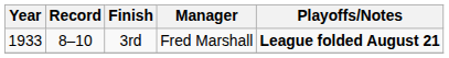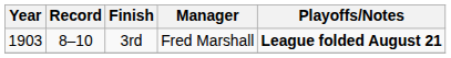 <table class="wikitable">
 <tr>
 <th>Year</th>
 <th>Record</th>
 <th>Finish</th>
 <th>Manager</th>
 <th>Playoffs/Notes</th>
 </tr>
 <tr align=center>
-<td>1933</td>
+<td>1903</td>
 <td>8–10</td>
 <td>3rd</td>
 <td>Fred Marshall</td>
 <td><strong>League folded August 21</strong></td>
 </tr>
 <tr align=center>
 </tr>
 </table>
